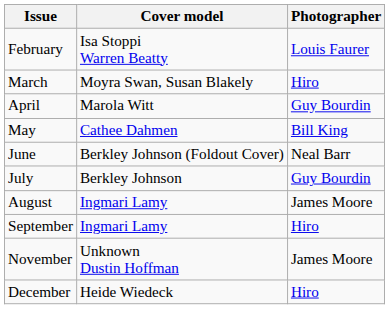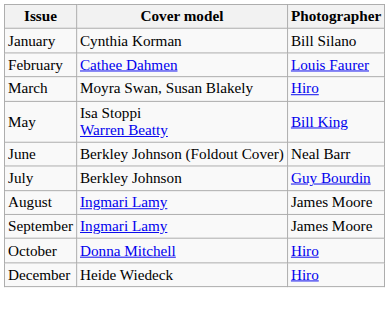 <table class="sortable wikitable">
 <tr>
 <th>Issue</th>
 <th>Cover model</th>
 <th>Photographer</th>
 </tr>
 <tr>
+<td>January</td>
+<td>Cynthia Korman</td>
+<td>Bill Silano</td>
+</tr>
+<tr>
 <td>February</td>
-<td>Isa Stoppi<br><a href='#'>Warren Beatty</a></td>
+<td><a href='#'>Cathee Dahmen</a></td>
 <td><a href='#'>Louis Faurer</a></td>
 </tr>
 <tr>
 <td>March</td>
 <td>Moyra Swan, Susan Blakely</td>
 <td><a href='#'>Hiro</a></td>
 </tr>
 <tr>
-<td>April</td>
-<td>Marola Witt</td>
-<td><a href='#'>Guy Bourdin</a></td>
-</tr>
-<tr>
 <td>May</td>
-<td><a href='#'>Cathee Dahmen</a></td>
+<td>Isa Stoppi<br><a href='#'>Warren Beatty</a></td>
 <td><a href='#'>Bill King</a></td>
 </tr>
 <tr>
 <td>June</td>
 <td>Berkley Johnson (Foldout Cover)</td>
 <td>Neal Barr</td>
 </tr>
 <tr>
 <td>July</td>
 <td>Berkley Johnson</td>
 <td><a href='#'>Guy Bourdin</a></td>
 </tr>
 <tr>
 <td>August</td>
 <td><a href='#'>Ingmari Lamy</a></td>
 <td>James Moore</td>
 </tr>
 <tr>
 <td>September</td>
 <td><a href='#'>Ingmari Lamy</a></td>
-<td><a href='#'>Hiro</a></td>
+<td>James Moore</td>
 </tr>
 <tr>
-<td>November</td>
-<td>Unknown<br><a href='#'>Dustin Hoffman</a></td>
-<td>James Moore</td>
+<td>October</td>
+<td><a href='#'>Donna Mitchell</a></td>
+<td><a href='#'>Hiro</a></td>
 </tr>
 <tr>
 <td>December</td>
 <td>Heide Wiedeck</td>
 <td><a href='#'>Hiro</a></td>
 </tr>
 </table>
